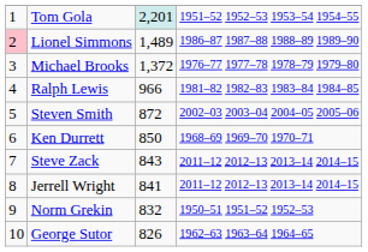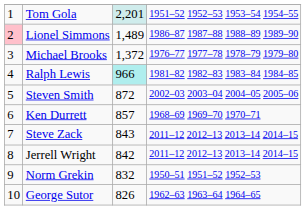 <table class="wikitable">
 <tr>
 </tr>
 <tr>
 <td>1</td>
 <td><a href='#'>Tom Gola</a></td>
 <td style="background-color:#CFECEC">2,201</td>
 <td style="font-size:80%;"><a href='#'>1951–52</a> <a href='#'>1952–53</a> <a href='#'>1953–54</a> <a href='#'>1954–55</a></td>
 </tr>
 <tr>
 <td style="background: pink;">2</td>
 <td><a href='#'>Lionel Simmons</a></td>
 <td>1,489</td>
 <td style="font-size:80%;"><a href='#'>1986–87</a> <a href='#'>1987–88</a> <a href='#'>1988–89</a> <a href='#'>1989–90</a></td>
 </tr>
 <tr>
 <td>3</td>
 <td><a href='#'>Michael Brooks</a></td>
 <td>1,372</td>
 <td style="font-size:80%;"><a href='#'>1976–77</a> <a href='#'>1977–78</a> <a href='#'>1978–79</a> <a href='#'>1979–80</a></td>
 </tr>
 <tr>
 <td>4</td>
 <td><a href='#'>Ralph Lewis</a></td>
-<td>966</td>
+<td style="background: paleturquoise;">966</td>
 <td style="font-size:80%;"><a href='#'>1981–82</a> <a href='#'>1982–83</a> <a href='#'>1983–84</a> <a href='#'>1984–85</a></td>
 </tr>
 <tr>
 <td>5</td>
 <td><a href='#'>Steven Smith</a></td>
 <td>872</td>
 <td style="font-size:80%;"><a href='#'>2002–03</a> <a href='#'>2003–04</a> <a href='#'>2004–05</a> <a href='#'>2005–06</a></td>
 </tr>
 <tr>
 <td>6</td>
 <td><a href='#'>Ken Durrett</a></td>
-<td>850</td>
+<td>857</td>
 <td style="font-size:80%;"><a href='#'>1968–69</a> <a href='#'>1969–70</a> <a href='#'>1970–71</a></td>
 </tr>
 <tr>
 <td>7</td>
 <td><a href='#'>Steve Zack</a></td>
 <td>843</td>
 <td style="font-size:80%;"><a href='#'>2011–12</a> <a href='#'>2012–13</a> <a href='#'>2013–14</a> <a href='#'>2014–15</a></td>
 </tr>
 <tr>
 <td>8</td>
 <td>Jerrell Wright</td>
-<td>841</td>
+<td>842</td>
 <td style="font-size:80%;"><a href='#'>2011–12</a> <a href='#'>2012–13</a> <a href='#'>2013–14</a> <a href='#'>2014–15</a></td>
 </tr>
 <tr>
 <td>9</td>
 <td><a href='#'>Norm Grekin</a></td>
 <td>832</td>
 <td style="font-size:80%;"><a href='#'>1950–51</a> <a href='#'>1951–52</a> <a href='#'>1952–53</a></td>
 </tr>
 <tr>
 <td>10</td>
 <td><a href='#'>George Sutor</a></td>
 <td>826</td>
 <td style="font-size:80%;"><a href='#'>1962–63</a> <a href='#'>1963–64</a> <a href='#'>1964–65</a></td>
 </tr>
 </table>
